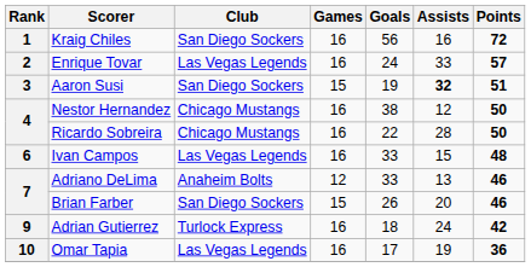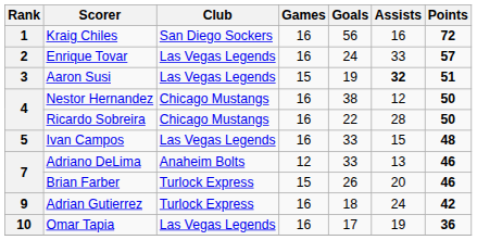 <table class="wikitable">
 <tr>
 <th>Rank</th>
 <th>Scorer</th>
 <th>Club</th>
 <th>Games</th>
 <th>Goals</th>
 <th>Assists</th>
 <th>Points</th>
 </tr>
 <tr>
 <th>1</th>
 <td> <a href='#'>Kraig Chiles</a></td>
 <td><a href='#'>San Diego Sockers</a></td>
 <td style="text-align:center;">16</td>
 <td style="text-align:center;">56</td>
 <td style="text-align:center;">16</td>
 <td style="text-align:center;"><strong>72</strong></td>
 </tr>
 <tr>
 <th>2</th>
 <td> <a href='#'>Enrique Tovar</a></td>
 <td><a href='#'>Las Vegas Legends</a></td>
 <td style="text-align:center;">16</td>
 <td style="text-align:center;">24</td>
 <td style="text-align:center;">33</td>
 <td style="text-align:center;"><strong>57</strong></td>
 </tr>
 <tr>
 <th>3</th>
 <td> <a href='#'>Aaron Susi</a></td>
-<td><a href='#'>San Diego Sockers</a></td>
+<td><a href='#'>Las Vegas Legends</a></td>
 <td style="text-align:center;">15</td>
 <td style="text-align:center;">19</td>
 <td style="text-align:center;"><strong>32</strong></td>
 <td style="text-align:center;"><strong>51</strong></td>
 </tr>
 <tr>
 <th rowspan="2">4</th>
 <td> <a href='#'>Nestor Hernandez</a></td>
 <td><a href='#'>Chicago Mustangs</a></td>
 <td style="text-align:center;">16</td>
 <td style="text-align:center;">38</td>
 <td style="text-align:center;">12</td>
 <td style="text-align:center;"><strong>50</strong></td>
 </tr>
 <tr>
 <td> <a href='#'>Ricardo Sobreira</a></td>
 <td><a href='#'>Chicago Mustangs</a></td>
 <td style="text-align:center;">16</td>
 <td style="text-align:center;">22</td>
 <td style="text-align:center;">28</td>
 <td style="text-align:center;"><strong>50</strong></td>
 </tr>
 <tr>
-<th>6</th>
+<th>5</th>
 <td> <a href='#'>Ivan Campos</a></td>
 <td><a href='#'>Las Vegas Legends</a></td>
 <td style="text-align:center;">16</td>
 <td style="text-align:center;">33</td>
 <td style="text-align:center;">15</td>
 <td style="text-align:center;"><strong>48</strong></td>
 </tr>
 <tr>
 <th rowspan="2">7</th>
 <td> <a href='#'>Adriano DeLima</a></td>
 <td><a href='#'>Anaheim Bolts</a></td>
 <td style="text-align:center;">12</td>
 <td style="text-align:center;">33</td>
 <td style="text-align:center;">13</td>
 <td style="text-align:center;"><strong>46</strong></td>
 </tr>
 <tr>
 <td> <a href='#'>Brian Farber</a></td>
-<td><a href='#'>San Diego Sockers</a></td>
+<td><a href='#'>Turlock Express</a></td>
 <td style="text-align:center;">15</td>
 <td style="text-align:center;">26</td>
 <td style="text-align:center;">20</td>
 <td style="text-align:center;"><strong>46</strong></td>
 </tr>
 <tr>
 <th>9</th>
 <td> <a href='#'>Adrian Gutierrez</a></td>
 <td><a href='#'>Turlock Express</a></td>
 <td style="text-align:center;">16</td>
 <td style="text-align:center;">18</td>
 <td style="text-align:center;">24</td>
 <td style="text-align:center;"><strong>42</strong></td>
 </tr>
 <tr>
 <th>10</th>
 <td> <a href='#'>Omar Tapia</a></td>
 <td><a href='#'>Las Vegas Legends</a></td>
 <td style="text-align:center;">16</td>
 <td style="text-align:center;">17</td>
 <td style="text-align:center;">19</td>
 <td style="text-align:center;"><strong>36</strong></td>
 </tr>
 <tr>
 </tr>
 </table>
